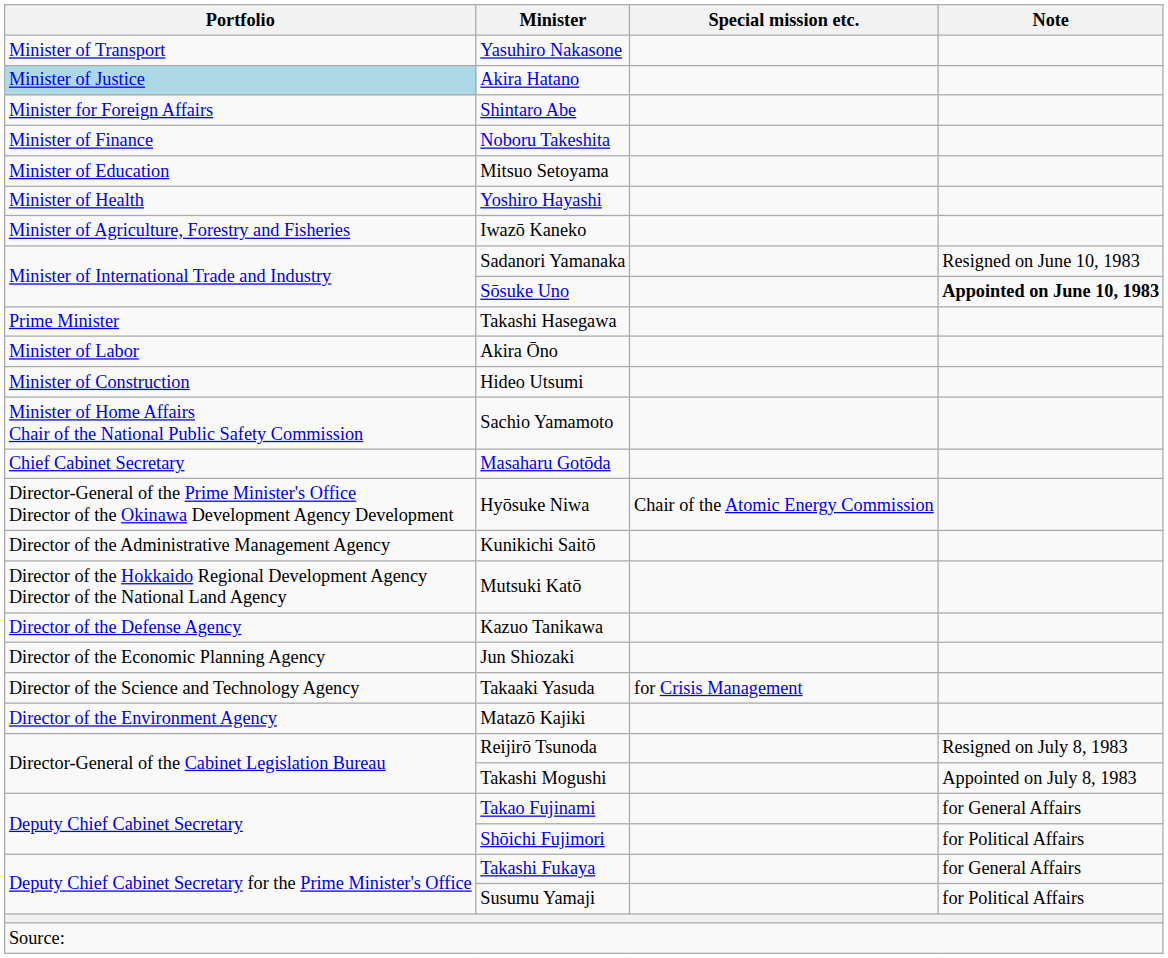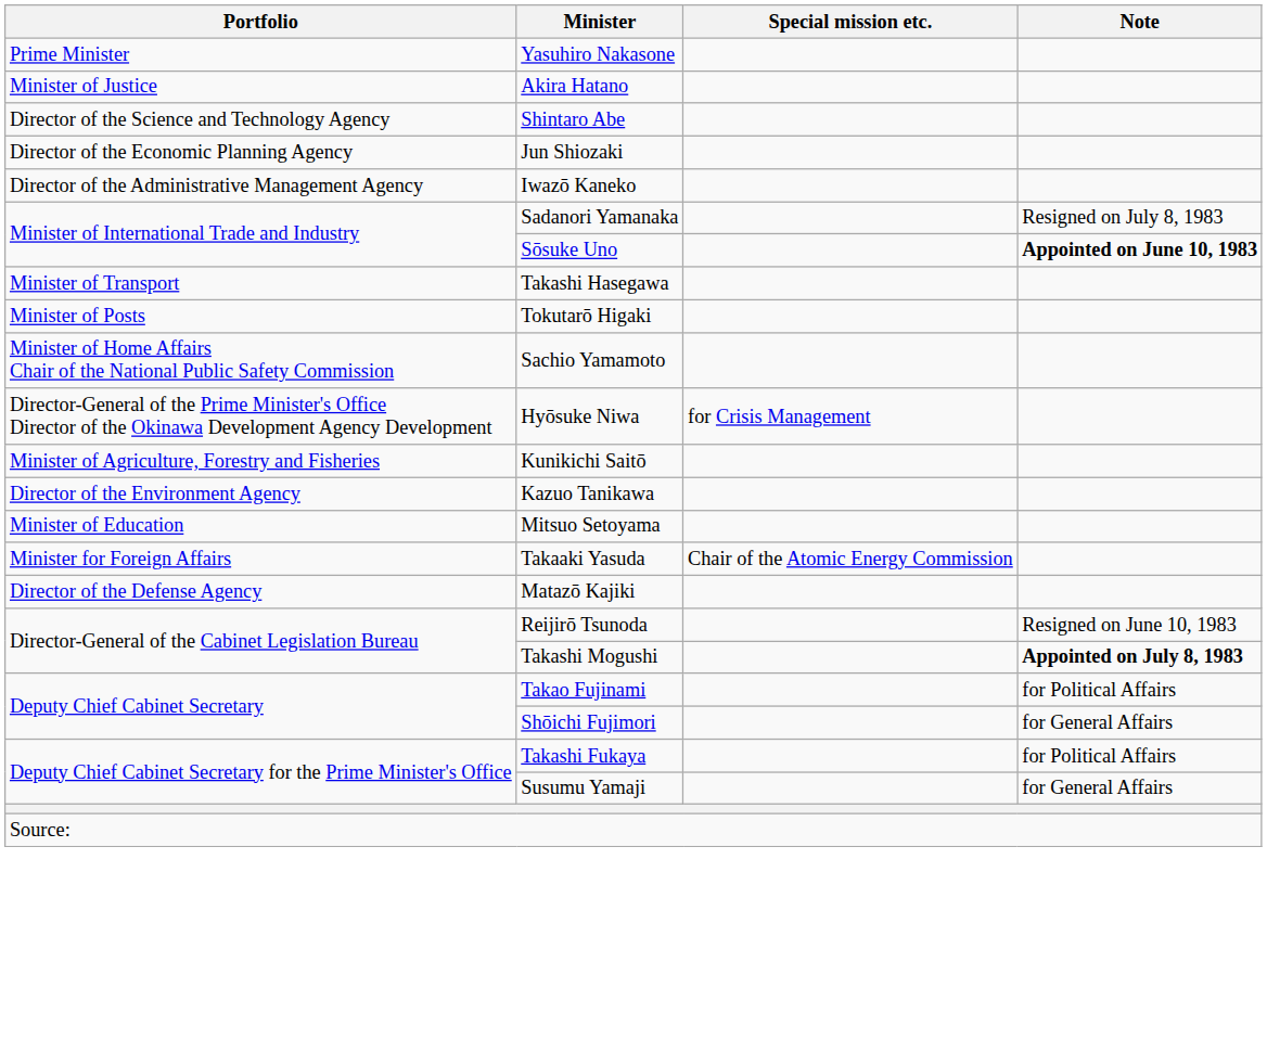 <table class="wikitable unsortable" style="font-size: 90%;">
 <tr>
 <th scope="col">Portfolio</th>
 <th scope="col">Minister</th>
 <th scope="col">Special mission etc.</th>
 <th scope="col">Note</th>
 </tr>
 <tr>
-<td><a href='#'>Minister of Transport</a></td>
+<td><a href='#'>Prime Minister</a></td>
 <td><a href='#'>Yasuhiro Nakasone</a></td>
 <td></td>
 <td></td>
 </tr>
 <tr>
-<td style="background: lightblue;"><a href='#'>Minister of Justice</a></td>
+<td><a href='#'>Minister of Justice</a></td>
 <td><a href='#'>Akira Hatano</a></td>
 <td></td>
 <td></td>
 </tr>
 <tr>
-<td><a href='#'>Minister for Foreign Affairs</a></td>
+<td>Director of the Science and Technology Agency</td>
 <td><a href='#'>Shintaro Abe</a></td>
 <td></td>
 <td></td>
 </tr>
 <tr>
-<td><a href='#'>Minister of Finance</a></td>
-<td><a href='#'>Noboru Takeshita</a></td>
+<td>Director of the Economic Planning Agency</td>
+<td>Jun Shiozaki</td>
+<td></td>
+<td></td>
+</tr>
+<tr>
+<td>Director of the Administrative Management Agency</td>
+<td>Iwazō Kaneko</td>
+<td></td>
+<td></td>
+</tr>
+<tr>
+<td rowspan=2><a href='#'>Minister of International Trade and Industry</a></td>
+<td>Sadanori Yamanaka</td>
+<td></td>
+<td>Resigned on July 8, 1983</td>
+</tr>
+<tr>
+<td><a href='#'>Sōsuke Uno</a></td>
+<td></td>
+<td><strong>Appointed on June 10, 1983</strong></td>
+</tr>
+<tr>
+<td><a href='#'>Minister of Transport</a></td>
+<td>Takashi Hasegawa</td>
+<td></td>
+<td></td>
+</tr>
+<tr>
+<td><a href='#'>Minister of Posts</a></td>
+<td>Tokutarō Higaki</td>
+<td></td>
+<td></td>
+</tr>
+<tr>
+<td><a href='#'>Minister of Home Affairs</a><br><a href='#'>Chair of the National Public Safety Commission</a></td>
+<td>Sachio Yamamoto</td>
+<td></td>
+<td></td>
+</tr>
+<tr>
+<td>Director-General of the <a href='#'>Prime Minister's Office</a><br>Director of the <a href='#'>Okinawa</a> Development Agency Development</td>
+<td>Hyōsuke Niwa</td>
+<td>for <a href='#'>Crisis Management</a></td>
+<td></td>
+</tr>
+<tr>
+<td><a href='#'>Minister of Agriculture, Forestry and Fisheries</a></td>
+<td>Kunikichi Saitō</td>
+<td></td>
+<td></td>
+</tr>
+<tr>
+<td><a href='#'>Director of the Environment Agency</a></td>
+<td>Kazuo Tanikawa</td>
 <td></td>
 <td></td>
 </tr>
 <tr>
 <td><a href='#'>Minister of Education</a></td>
 <td>Mitsuo Setoyama</td>
 <td></td>
 <td></td>
 </tr>
 <tr>
-<td><a href='#'>Minister of Health</a></td>
-<td><a href='#'>Yoshiro Hayashi</a></td>
-<td></td>
-<td></td>
-</tr>
-<tr>
-<td><a href='#'>Minister of Agriculture, Forestry and Fisheries</a></td>
-<td>Iwazō Kaneko</td>
-<td></td>
-<td></td>
-</tr>
-<tr>
-<td rowspan=2><a href='#'>Minister of International Trade and Industry</a></td>
-<td>Sadanori Yamanaka</td>
-<td></td>
-<td>Resigned on June 10, 1983</td>
-</tr>
-<tr>
-<td><a href='#'>Sōsuke Uno</a></td>
-<td></td>
-<td><strong>Appointed on June 10, 1983</strong></td>
-</tr>
-<tr>
-<td><a href='#'>Prime Minister</a></td>
-<td>Takashi Hasegawa</td>
-<td></td>
-<td></td>
-</tr>
-<tr>
-<td><a href='#'>Minister of Labor</a></td>
-<td>Akira Ōno</td>
-<td></td>
-<td></td>
-</tr>
-<tr>
-<td><a href='#'>Minister of Construction</a></td>
-<td>Hideo Utsumi</td>
-<td></td>
-<td></td>
-</tr>
-<tr>
-<td><a href='#'>Minister of Home Affairs</a><br><a href='#'>Chair of the National Public Safety Commission</a></td>
-<td>Sachio Yamamoto</td>
-<td></td>
-<td></td>
-</tr>
-<tr>
-<td><a href='#'>Chief Cabinet Secretary</a></td>
-<td><a href='#'>Masaharu Gotōda</a></td>
-<td></td>
-<td></td>
-</tr>
-<tr>
-<td>Director-General of the <a href='#'>Prime Minister's Office</a><br>Director of the <a href='#'>Okinawa</a> Development Agency Development</td>
-<td>Hyōsuke Niwa</td>
+<td><a href='#'>Minister for Foreign Affairs</a></td>
+<td>Takaaki Yasuda</td>
 <td>Chair of the <a href='#'>Atomic Energy Commission</a></td>
 <td></td>
 </tr>
 <tr>
-<td>Director of the Administrative Management Agency</td>
-<td>Kunikichi Saitō</td>
-<td></td>
-<td></td>
-</tr>
-<tr>
-<td>Director of the <a href='#'>Hokkaido</a> Regional Development Agency<br>Director of the National Land Agency</td>
-<td>Mutsuki Katō</td>
-<td></td>
-<td></td>
-</tr>
-<tr>
 <td><a href='#'>Director of the Defense Agency</a></td>
-<td>Kazuo Tanikawa</td>
-<td></td>
-<td></td>
-</tr>
-<tr>
-<td>Director of the Economic Planning Agency</td>
-<td>Jun Shiozaki</td>
-<td></td>
-<td></td>
-</tr>
-<tr>
-<td>Director of the Science and Technology Agency</td>
-<td>Takaaki Yasuda</td>
-<td>for <a href='#'>Crisis Management</a></td>
-<td></td>
-</tr>
-<tr>
-<td><a href='#'>Director of the Environment Agency</a></td>
 <td>Matazō Kajiki</td>
 <td></td>
 <td></td>
 </tr>
 <tr>
 <td rowspan=2>Director-General of the <a href='#'>Cabinet Legislation Bureau</a></td>
 <td>Reijirō Tsunoda</td>
 <td></td>
-<td>Resigned on July 8, 1983</td>
+<td>Resigned on June 10, 1983</td>
 </tr>
 <tr>
 <td>Takashi Mogushi</td>
 <td></td>
-<td>Appointed on July 8, 1983</td>
+<td><strong>Appointed on July 8, 1983</strong></td>
 </tr>
 <tr>
 <td rowspan=2><a href='#'>Deputy Chief Cabinet Secretary</a></td>
 <td><a href='#'>Takao Fujinami</a></td>
 <td></td>
-<td>for General Affairs</td>
+<td>for Political Affairs</td>
 </tr>
 <tr>
 <td><a href='#'>Shōichi Fujimori</a></td>
 <td></td>
-<td>for Political Affairs</td>
+<td>for General Affairs</td>
 </tr>
 <tr>
 <td rowspan=2><a href='#'>Deputy Chief Cabinet Secretary</a> for the <a href='#'>Prime Minister's Office</a></td>
 <td><a href='#'>Takashi Fukaya</a></td>
 <td></td>
-<td>for General Affairs</td>
+<td>for Political Affairs</td>
 </tr>
 <tr>
 <td>Susumu Yamaji</td>
 <td></td>
-<td>for Political Affairs</td>
+<td>for General Affairs</td>
 </tr>
 <tr>
 <th colspan="4"></th>
 </tr>
 <tr>
 <td colspan="4">Source:</td>
 </tr>
 </table>
